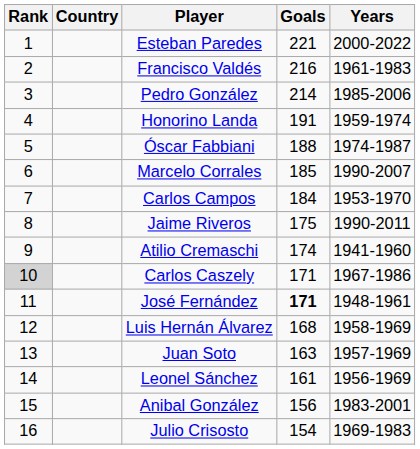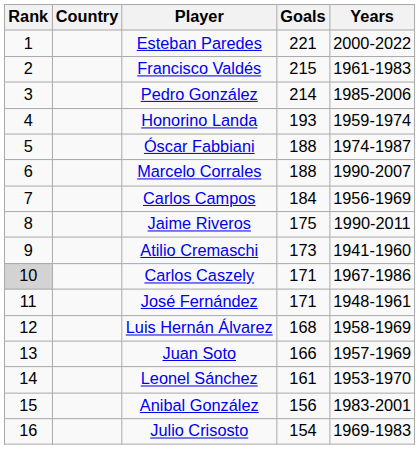 <table class="wikitable" style="text-align:center;">
 <tr>
 <th>Rank</th>
 <th>Country</th>
 <th>Player</th>
 <th>Goals</th>
 <th>Years</th>
 </tr>
 <tr>
 <td>1</td>
 <td></td>
 <td><a href='#'>Esteban Paredes</a></td>
 <td>221</td>
 <td>2000-2022</td>
 </tr>
 <tr>
 <td>2</td>
 <td></td>
 <td><a href='#'>Francisco Valdés</a></td>
-<td>216</td>
+<td>215</td>
 <td>1961-1983</td>
 </tr>
 <tr>
 <td>3</td>
 <td></td>
 <td><a href='#'>Pedro González</a></td>
 <td>214</td>
 <td>1985-2006</td>
 </tr>
 <tr>
 <td>4</td>
 <td></td>
 <td><a href='#'>Honorino Landa</a></td>
-<td>191</td>
+<td>193</td>
 <td>1959-1974</td>
 </tr>
 <tr>
 <td>5</td>
 <td></td>
 <td><a href='#'>Óscar Fabbiani</a></td>
 <td>188</td>
 <td>1974-1987</td>
 </tr>
 <tr>
 <td>6</td>
 <td></td>
 <td><a href='#'>Marcelo Corrales</a></td>
-<td>185</td>
+<td>188</td>
 <td>1990-2007</td>
 </tr>
 <tr>
 <td>7</td>
 <td></td>
 <td><a href='#'>Carlos Campos</a></td>
 <td>184</td>
-<td>1953-1970</td>
+<td>1956-1969</td>
 </tr>
 <tr>
 <td>8</td>
 <td></td>
 <td><a href='#'>Jaime Riveros</a></td>
 <td>175</td>
 <td>1990-2011</td>
 </tr>
 <tr>
 <td>9</td>
 <td></td>
 <td><a href='#'>Atilio Cremaschi</a></td>
-<td>174</td>
+<td>173</td>
 <td>1941-1960</td>
 </tr>
 <tr>
 <td style="background: lightgrey;">10</td>
 <td></td>
 <td><a href='#'>Carlos Caszely</a></td>
 <td>171</td>
 <td>1967-1986</td>
 </tr>
 <tr>
 <td>11</td>
 <td></td>
 <td><a href='#'>José Fernández</a></td>
-<td><strong>171</strong></td>
+<td>171</td>
 <td>1948-1961</td>
 </tr>
 <tr>
 <td>12</td>
 <td></td>
 <td><a href='#'>Luis Hernán Álvarez</a></td>
 <td>168</td>
 <td>1958-1969</td>
 </tr>
 <tr>
 <td>13</td>
 <td></td>
 <td><a href='#'>Juan Soto</a></td>
-<td>163</td>
+<td>166</td>
 <td>1957-1969</td>
 </tr>
 <tr>
 <td>14</td>
 <td></td>
 <td><a href='#'>Leonel Sánchez</a></td>
 <td>161</td>
-<td>1956-1969</td>
+<td>1953-1970</td>
 </tr>
 <tr>
 <td>15</td>
 <td></td>
 <td><a href='#'>Anibal González</a></td>
 <td>156</td>
 <td>1983-2001</td>
 </tr>
 <tr>
 <td>16</td>
 <td></td>
 <td><a href='#'>Julio Crisosto</a></td>
 <td>154</td>
 <td>1969-1983</td>
 </tr>
 </table>
